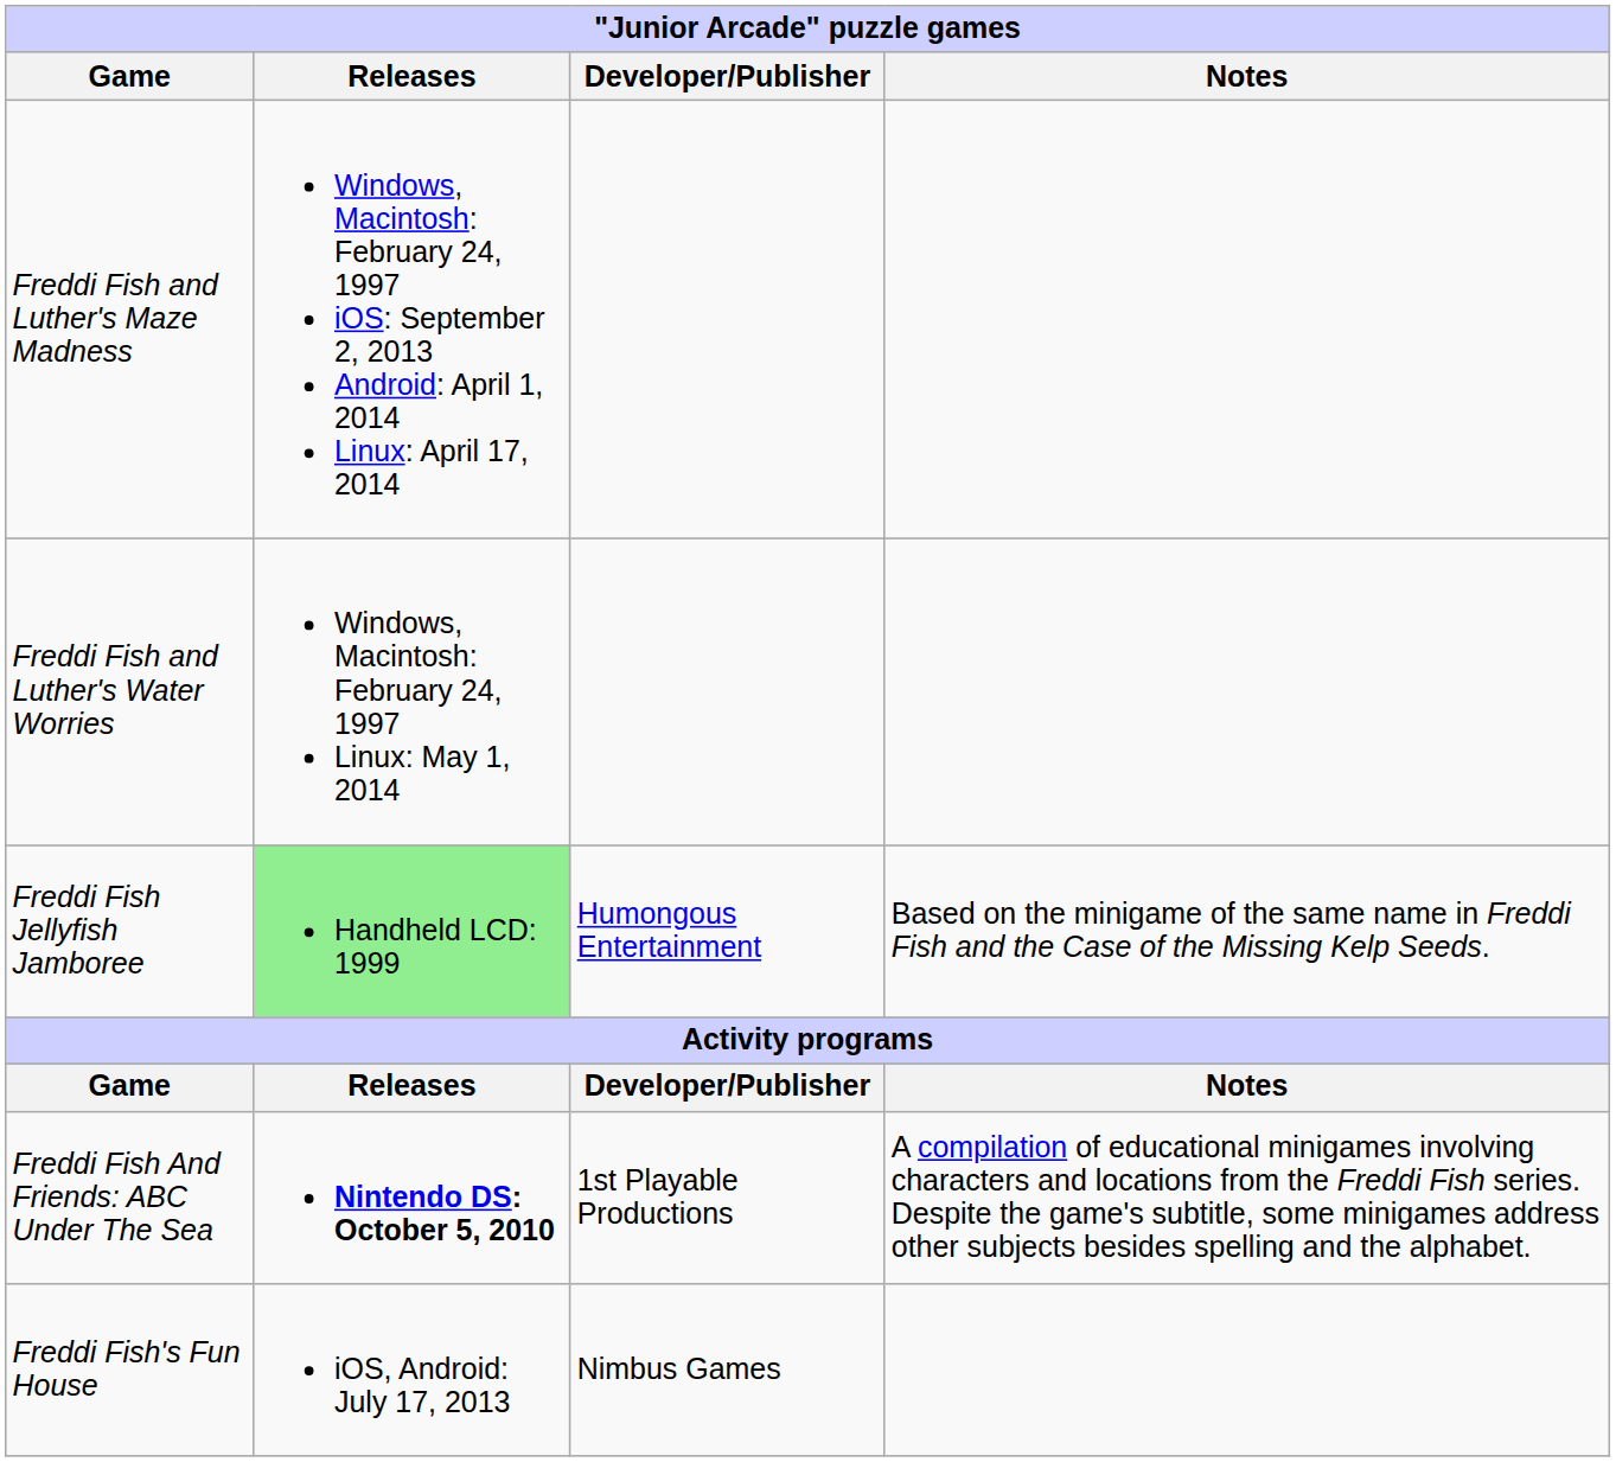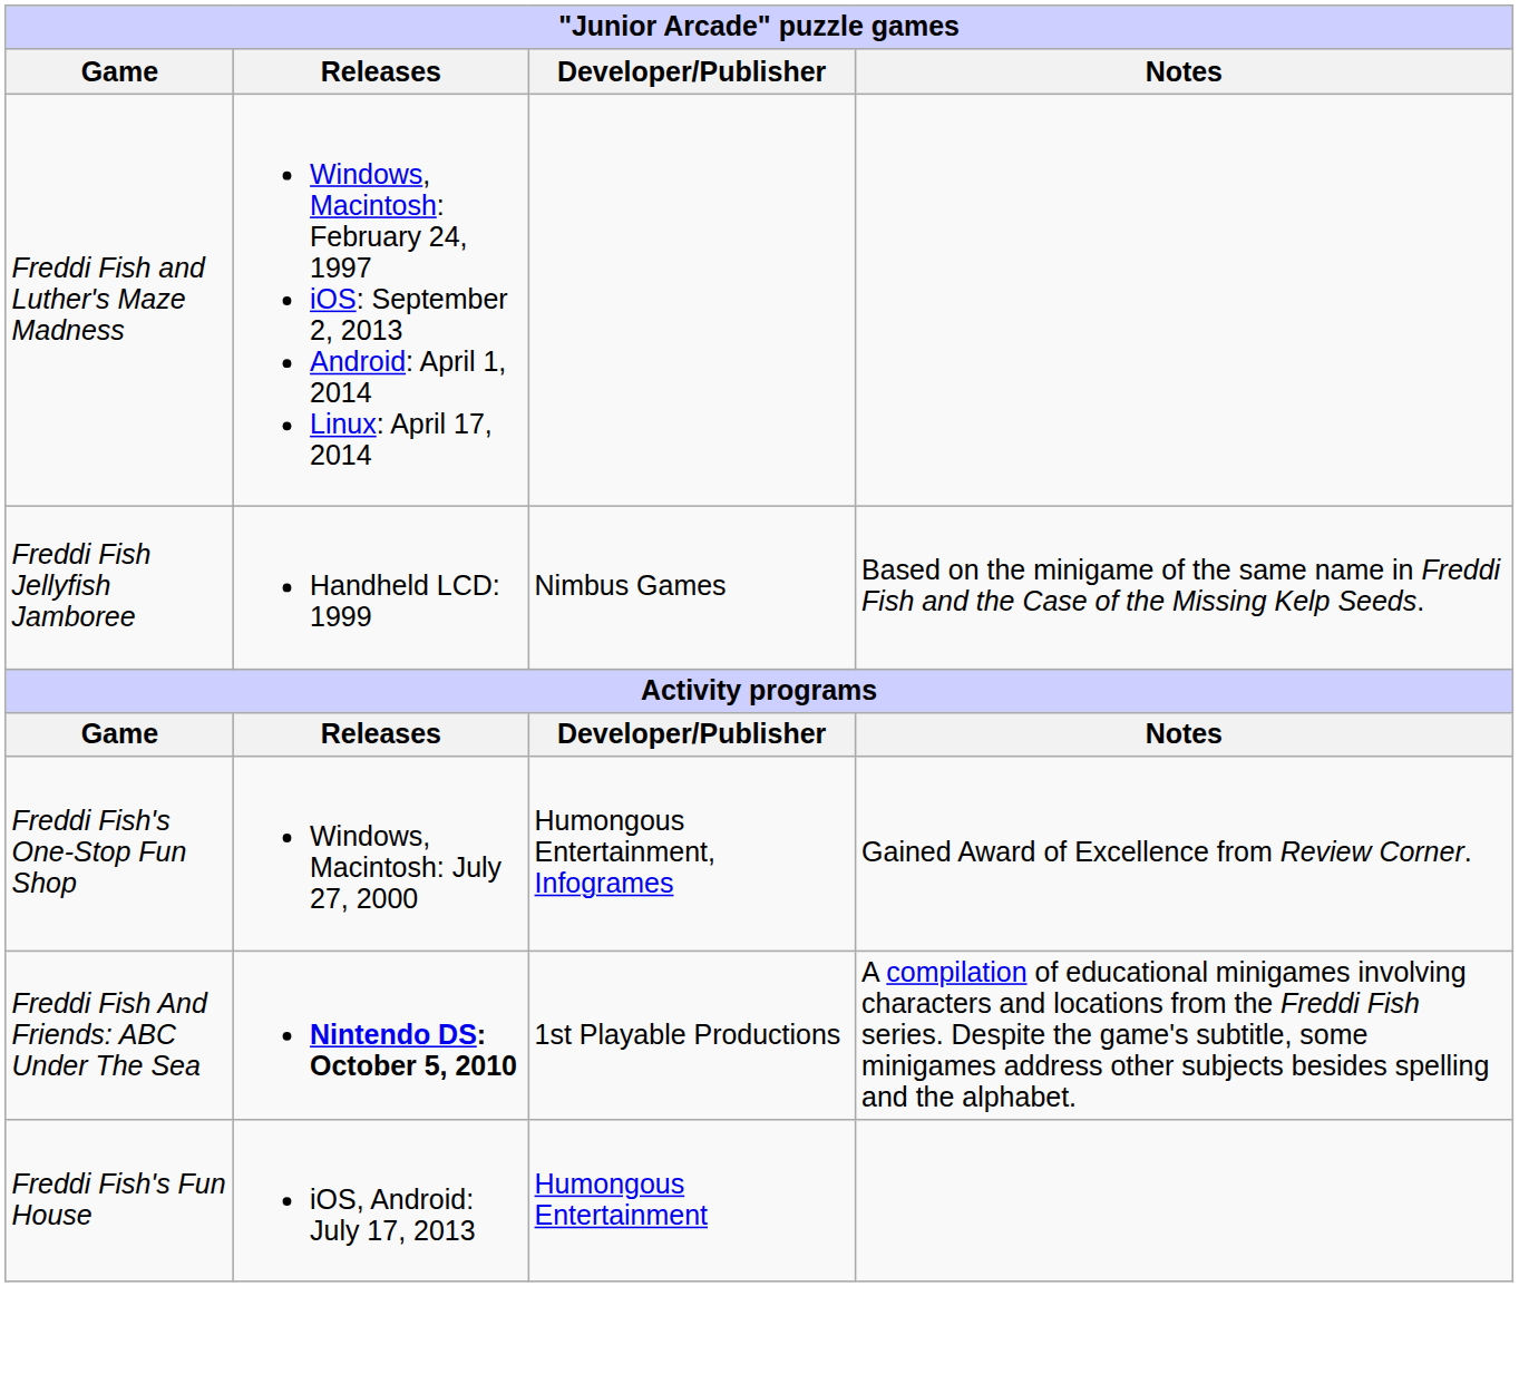 <table class="wikitable">
 <tr>
 <th colspan="4" style="background: #CCCFFF;"><div><strong>"Junior Arcade" puzzle games</strong></div></th>
 </tr>
 <tr>
 <th>Game</th>
 <th>Releases</th>
 <th>Developer/Publisher</th>
 <th>Notes</th>
 </tr>
 <tr>
 <td><em>Freddi Fish and Luther's Maze Madness</em></td>
 <td><br><ul><li><a href='#'>Windows</a>, <a href='#'>Macintosh</a>: February 24, 1997</li><li><a href='#'>iOS</a>: September 2, 2013</li><li><a href='#'>Android</a>: April 1, 2014</li><li><a href='#'>Linux</a>: April 17, 2014</li></ul></td>
 <td></td>
 <td></td>
 </tr>
 <tr>
-<td><em>Freddi Fish and Luther's Water Worries</em></td>
-<td><br><ul><li>Windows, Macintosh: February 24, 1997</li><li>Linux: May 1, 2014</li></ul></td>
-<td></td>
-<td></td>
-</tr>
-<tr>
 <td><em>Freddi Fish Jellyfish Jamboree</em></td>
-<td style="background: lightgreen;"><br><ul><li>Handheld LCD: 1999</li></ul></td>
-<td><a href='#'>Humongous Entertainment</a></td>
+<td><br><ul><li>Handheld LCD: 1999</li></ul></td>
+<td>Nimbus Games</td>
 <td>Based on the minigame of the same name in <em>Freddi Fish and the Case of the Missing Kelp Seeds</em>.</td>
 </tr>
 <tr>
 <th colspan="4" style="background: #CCCFFF;"><div><strong>Activity programs</strong></div></th>
 </tr>
 <tr>
 <th>Game</th>
 <th>Releases</th>
 <th>Developer/Publisher</th>
 <th>Notes</th>
 </tr>
 <tr>
+<td><em>Freddi Fish's One-Stop Fun Shop</em></td>
+<td><br><ul><li>Windows, Macintosh: July 27, 2000</li></ul></td>
+<td>Humongous Entertainment, <a href='#'>Infogrames</a></td>
+<td>Gained Award of Excellence from <em>Review Corner</em>.</td>
+</tr>
+<tr>
 <td><em>Freddi Fish And Friends: ABC Under The Sea</em></td>
 <td><strong><br><ul><li><a href='#'>Nintendo DS</a>: October 5, 2010</li></ul></strong></td>
 <td>1st Playable Productions</td>
 <td>A <a href='#'>compilation</a> of educational minigames involving characters and locations from the <em>Freddi Fish</em> series. Despite the game's subtitle, some minigames address other subjects besides spelling and the alphabet.</td>
 </tr>
 <tr>
 <td><em>Freddi Fish's Fun House</em></td>
 <td><br><ul><li>iOS, Android: July 17, 2013</li></ul></td>
-<td>Nimbus Games</td>
+<td><a href='#'>Humongous Entertainment</a></td>
 <td></td>
 </tr>
 </table>
